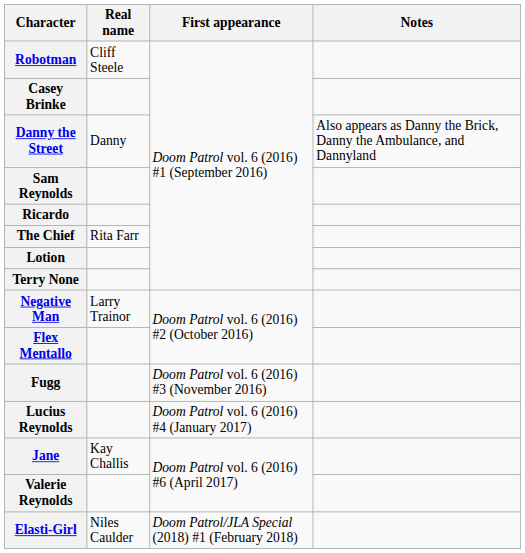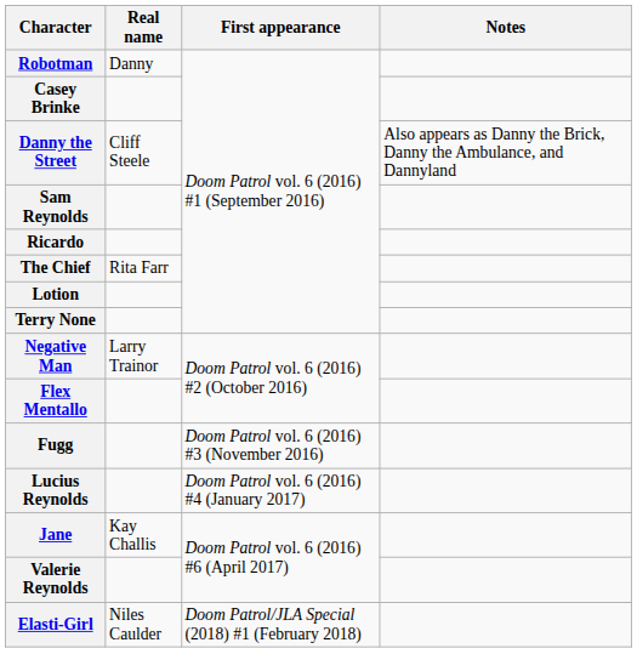 <table class="wikitable plainrowheaders">
 <tr>
 <th scope="col">Character</th>
 <th scope="col">Real name</th>
 <th scope="col">First appearance</th>
 <th scope="col">Notes</th>
 </tr>
 <tr>
 <th scope="row"><a href='#'>Robotman</a></th>
-<td>Cliff Steele</td>
+<td>Danny</td>
 <td rowspan="8"><em>Doom Patrol</em> vol. 6 (2016) #1 (September 2016)</td>
 <td></td>
 </tr>
 <tr>
 <th scope="row">Casey Brinke</th>
 <td></td>
 <td></td>
 </tr>
 <tr>
 <th scope="row"><a href='#'>Danny the Street</a></th>
-<td>Danny</td>
+<td>Cliff Steele</td>
 <td>Also appears as Danny the Brick, Danny the Ambulance, and Dannyland</td>
 </tr>
 <tr>
 <th scope="row">Sam Reynolds</th>
 <td></td>
 <td></td>
 </tr>
 <tr>
 <th scope="row">Ricardo</th>
 <td></td>
 <td></td>
 </tr>
 <tr>
 <th scope="row">The Chief</th>
 <td>Rita Farr</td>
 <td></td>
 </tr>
 <tr>
 <th scope="row">Lotion</th>
 <td></td>
 <td></td>
 </tr>
 <tr>
 <th scope="row">Terry None</th>
 <td></td>
 <td></td>
 </tr>
 <tr>
 <th scope="row"><a href='#'>Negative Man</a></th>
 <td>Larry Trainor</td>
 <td rowspan="2"><em>Doom Patrol</em> vol. 6 (2016) #2 (October 2016)</td>
 <td></td>
 </tr>
 <tr>
 <th scope="row"><a href='#'>Flex Mentallo</a></th>
 <td></td>
 <td></td>
 </tr>
 <tr>
 <th scope="row">Fugg</th>
 <td></td>
 <td><em>Doom Patrol</em>  vol. 6 (2016) #3 (November 2016)</td>
 <td></td>
 </tr>
 <tr>
 <th scope="row">Lucius Reynolds</th>
 <td></td>
 <td><em>Doom Patrol</em>  vol. 6 (2016) #4 (January 2017)</td>
 <td></td>
 </tr>
 <tr>
 <th scope="row"><a href='#'>Jane</a></th>
 <td>Kay Challis</td>
 <td rowspan="2"><em>Doom Patrol</em> vol. 6 (2016) #6 (April 2017)</td>
 <td></td>
 </tr>
 <tr>
 <th scope="row">Valerie Reynolds</th>
 <td></td>
 <td></td>
 </tr>
 <tr>
 <th scope="row"><a href='#'>Elasti-Girl</a></th>
 <td>Niles Caulder</td>
 <td><em>Doom Patrol/JLA Special</em> (2018) #1 (February 2018)</td>
 <td></td>
 </tr>
 </table>
